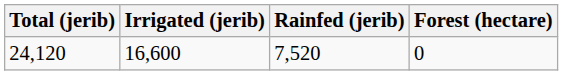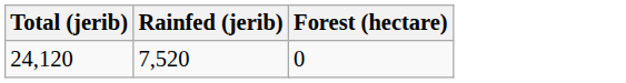 <table class="wikitable">
 <tr>
 <th>Total (jerib)</th>
-<th>Irrigated (jerib)</th>
 <th>Rainfed (jerib)</th>
 <th>Forest (hectare)</th>
 </tr>
 <tr>
 <td>24,120</td>
-<td>16,600</td>
 <td>7,520</td>
 <td>0</td>
 </tr>
 </table>
